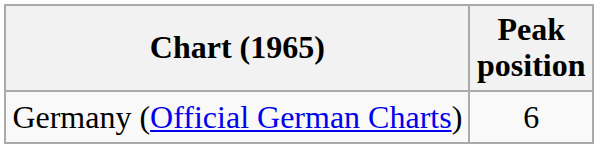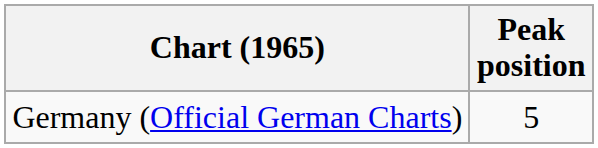 <table class="wikitable sortable plainrowheaders" style="text-align:center">
 <tr>
 <th align="center">Chart (1965)</th>
 <th align="center">Peak<br>position</th>
 </tr>
 <tr>
 </tr>
 <tr>
 </tr>
 <tr>
 <td align=left>Germany (<a href='#'>Official German Charts</a>)</td>
-<td align="center">6</td>
+<td align="center">5</td>
 </tr>
 <tr>
 </tr>
 </table>
